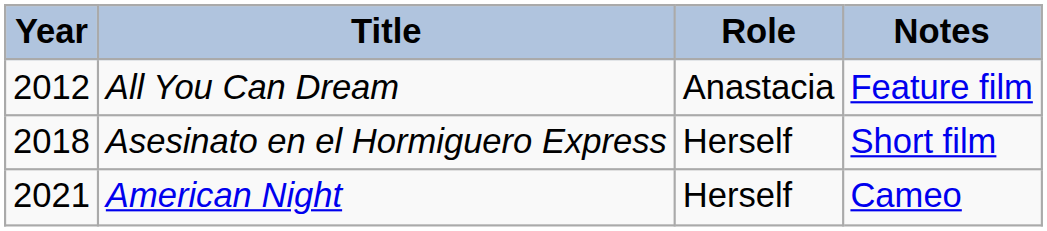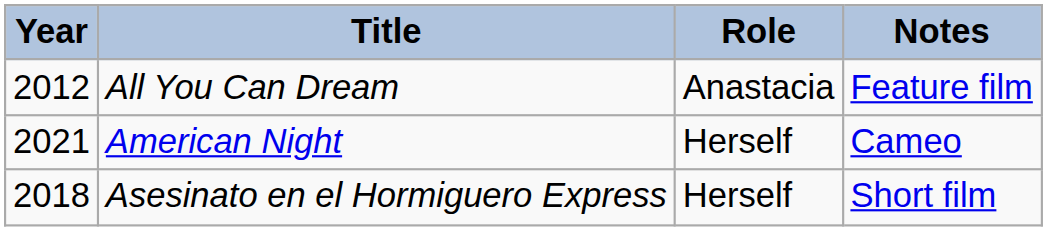 <table class="wikitable sortable">
 <tr style="text-align:center;">
 <th style="background:#B0C4DE;">Year</th>
 <th style="background:#B0C4DE;">Title</th>
 <th style="background:#B0C4DE;">Role</th>
 <th style="background:#B0C4DE;">Notes</th>
 </tr>
 <tr>
 <td>2012</td>
 <td><em>All You Can Dream</em></td>
 <td>Anastacia</td>
 <td><a href='#'>Feature film</a></td>
 </tr>
 <tr>
+<td>2021</td>
+<td><em><a href='#'>American Night</a></em></td>
+<td>Herself</td>
+<td><a href='#'>Cameo</a></td>
+</tr>
+<tr>
 <td>2018</td>
 <td><em>Asesinato en el Hormiguero Express</em></td>
 <td>Herself</td>
 <td><a href='#'>Short film</a></td>
 </tr>
-<tr>
-<td>2021</td>
-<td><em><a href='#'>American Night</a></em></td>
-<td>Herself</td>
-<td><a href='#'>Cameo</a></td>
-</tr>
 </table>
